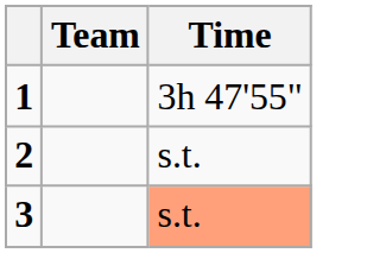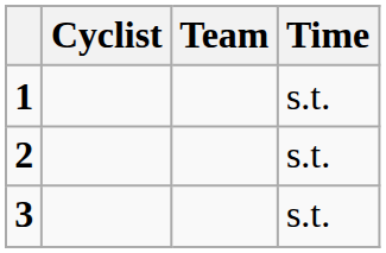 <table class="wikitable">
 <tr>
 <th></th>
+<th>Cyclist</th>
 <th>Team</th>
 <th>Time</th>
 </tr>
 <tr>
 <td><strong>1</strong></td>
 <td></td>
-<td>3h 47'55"</td>
+<td></td>
+<td>s.t.</td>
 </tr>
 <tr>
 <td><strong>2</strong></td>
+<td></td>
 <td></td>
 <td>s.t.</td>
 </tr>
 <tr>
 <td><strong>3</strong></td>
 <td></td>
-<td style="background: lightsalmon;">s.t.</td>
+<td></td>
+<td>s.t.</td>
 </tr>
 </table>
